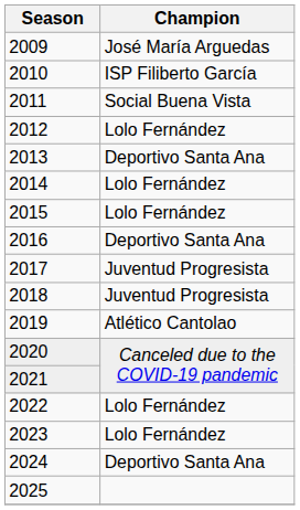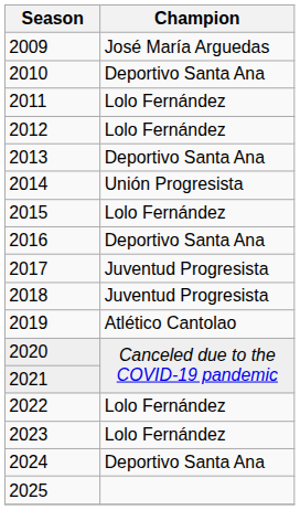 <table class="wikitable sortable">
 <tr>
 <th width=80px>Season</th>
 <th width=170px>Champion</th>
 </tr>
 <tr>
 <td>2009</td>
 <td>José María Arguedas</td>
 </tr>
 <tr>
 <td>2010</td>
-<td>ISP Filiberto García</td>
+<td>Deportivo Santa Ana</td>
 </tr>
 <tr>
 <td>2011</td>
-<td>Social Buena Vista</td>
+<td>Lolo Fernández</td>
 </tr>
 <tr>
 <td>2012</td>
 <td>Lolo Fernández</td>
 </tr>
 <tr>
 <td>2013</td>
 <td>Deportivo Santa Ana</td>
 </tr>
 <tr>
 <td>2014</td>
-<td>Lolo Fernández</td>
+<td>Unión Progresista</td>
 </tr>
 <tr>
 <td>2015</td>
 <td>Lolo Fernández</td>
 </tr>
 <tr>
 <td>2016</td>
 <td>Deportivo Santa Ana</td>
 </tr>
 <tr>
 <td>2017</td>
 <td>Juventud Progresista</td>
 </tr>
 <tr>
 <td>2018</td>
 <td>Juventud Progresista</td>
 </tr>
 <tr>
 <td>2019</td>
 <td>Atlético Cantolao</td>
 </tr>
 <tr bgcolor=#efefef>
 <td>2020</td>
 <td rowspan=2 colspan="1" align=center><em>Canceled due to the <a href='#'>COVID-19 pandemic</a></em></td>
 </tr>
 <tr bgcolor=#efefef>
 <td>2021</td>
 </tr>
 <tr>
 <td>2022</td>
 <td>Lolo Fernández</td>
 </tr>
 <tr>
 <td>2023</td>
 <td>Lolo Fernández</td>
 </tr>
 <tr>
 <td>2024</td>
 <td>Deportivo Santa Ana</td>
 </tr>
 <tr>
 <td>2025</td>
 <td></td>
 </tr>
 <tr>
 </tr>
 </table>
